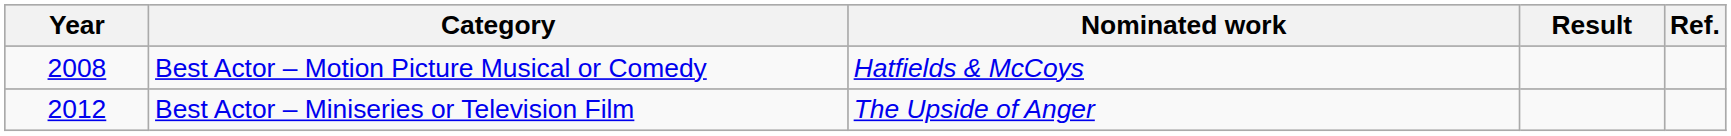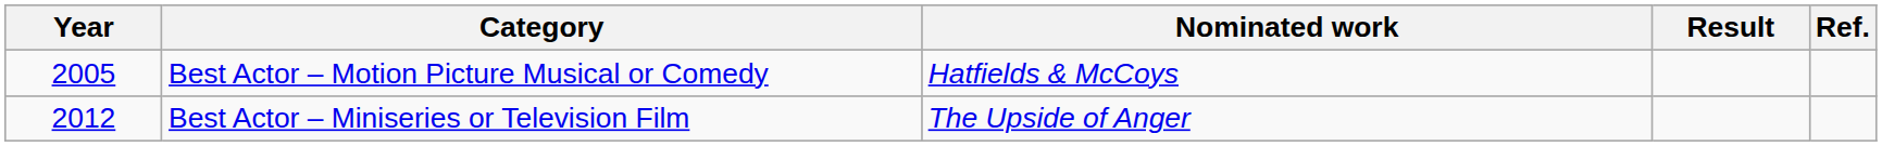 <table class=wikitable>
 <tr>
 <th scope="col" style="width:5em;">Year</th>
 <th scope="col" style="width:26em;">Category</th>
 <th scope="col" style="width:25em;">Nominated work</th>
 <th scope="col" style="width:5em;">Result</th>
 <th>Ref.</th>
 </tr>
 <tr>
-<td style="text-align:center;"><a href='#'>2008</a></td>
+<td style="text-align:center;"><a href='#'>2005</a></td>
 <td><a href='#'>Best Actor – Motion Picture Musical or Comedy</a></td>
 <td><em><a href='#'>Hatfields & McCoys</a></em></td>
 <td></td>
 <td></td>
 </tr>
 <tr>
 <td style="text-align:center;"><a href='#'>2012</a></td>
 <td><a href='#'>Best Actor – Miniseries or Television Film</a></td>
 <td><em><a href='#'>The Upside of Anger</a></em></td>
 <td></td>
 <td></td>
 </tr>
 </table>
